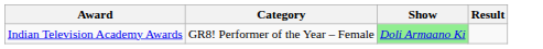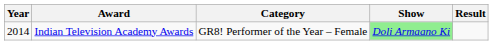 <table class="wikitable">
 <tr>
+<th>Year</th>
 <th>Award</th>
 <th>Category</th>
 <th>Show</th>
 <th>Result</th>
 </tr>
 <tr>
+<td>2014</td>
 <td><a href='#'>Indian Television Academy Awards</a></td>
 <td>GR8! Performer of the Year – Female</td>
 <td style="background: lightgreen;"><em><a href='#'>Doli Armaano Ki</a></em></td>
 <td></td>
 </tr>
 </table>
